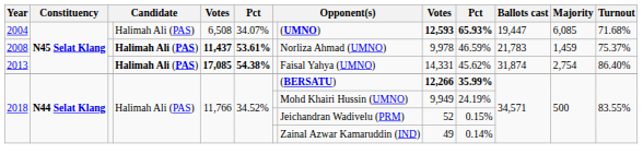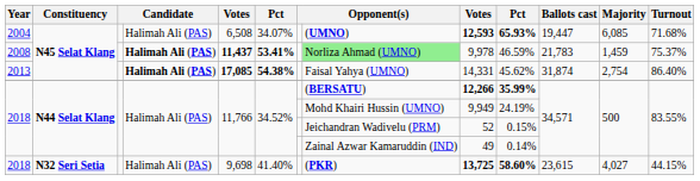 <table class="wikitable" style="margin:0.5em ; font-size:95%">
 <tr>
 <th>Year</th>
 <th>Constituency</th>
 <th colspan=2>Candidate</th>
 <th>Votes</th>
 <th>Pct</th>
 <th colspan=2>Opponent(s)</th>
 <th>Votes</th>
 <th>Pct</th>
 <th>Ballots cast</th>
 <th>Majority</th>
 <th>Turnout</th>
 </tr>
 <tr>
 <td><a href='#'>2004</a></td>
 <td rowspan=3><strong>N45 <a href='#'>Selat Klang</a></strong></td>
 <td></td>
 <td>Halimah Ali (<a href='#'>PAS</a>)</td>
 <td align="right">6,508</td>
 <td>34.07%</td>
 <td></td>
 <td> (<a href='#'><strong>UMNO</strong></a>)</td>
 <td align="right"><strong>12,593</strong></td>
 <td><strong>65.93%</strong></td>
 <td>19,447</td>
 <td>6,085</td>
 <td>71.68%</td>
 </tr>
 <tr>
 <td><a href='#'>2008</a></td>
 <td></td>
 <td><strong>Halimah Ali</strong> (<a href='#'><strong>PAS</strong></a>)</td>
 <td align="right"><strong>11,437</strong></td>
-<td><strong>53.61%</strong></td>
+<td><strong>53.41%</strong></td>
 <td></td>
-<td>Norliza Ahmad (<a href='#'>UMNO</a>)</td>
+<td style="background: lightgreen;">Norliza Ahmad (<a href='#'>UMNO</a>)</td>
 <td align="right">9,978</td>
 <td>46.59%</td>
 <td>21,783</td>
 <td>1,459</td>
 <td>75.37%</td>
 </tr>
 <tr>
 <td><a href='#'>2013</a></td>
 <td></td>
 <td><strong>Halimah Ali</strong> (<a href='#'><strong>PAS</strong></a>)</td>
 <td align="right"><strong>17,085</strong></td>
 <td><strong>54.38%</strong></td>
 <td></td>
 <td>Faisal Yahya (<a href='#'>UMNO</a>)</td>
 <td align="right">14,331</td>
 <td>45.62%</td>
 <td>31,874</td>
 <td>2,754</td>
 <td>86.40%</td>
 </tr>
 <tr>
 </tr>
 <tr>
 <td rowspan=4><a href='#'>2018</a></td>
 <td rowspan=4><strong>N44 <a href='#'>Selat Klang</a></strong></td>
 <td rowspan=4 ></td>
 <td rowspan=4>Halimah Ali (<a href='#'>PAS</a>)</td>
 <td rowspan=4 align="right">11,766</td>
 <td rowspan=4>34.52%</td>
 <td></td>
 <td> (<a href='#'><strong>BERSATU</strong></a>)</td>
 <td align="right"><strong>12,266</strong></td>
 <td><strong>35.99%</strong></td>
 <td rowspan=4>34,571</td>
 <td rowspan=4>500</td>
 <td rowspan=4>83.55%</td>
 </tr>
 <tr>
 <td></td>
 <td>Mohd Khairi Hussin (<a href='#'>UMNO</a>)</td>
 <td align="right">9,949</td>
 <td>24.19%</td>
 </tr>
 <tr>
 <td bgcolor=></td>
 <td>Jeichandran Wadivelu (<a href='#'>PRM</a>)</td>
 <td align="right">52</td>
 <td align="right">0.15%</td>
 </tr>
 <tr>
 <td></td>
 <td>Zainal Azwar Kamaruddin (<a href='#'>IND</a>)</td>
 <td align="right">49</td>
 <td align="right">0.14%</td>
 </tr>
+<tr>
+<td><a href='#'>2018</a></td>
+<td><strong>N32 <a href='#'>Seri Setia</a></strong></td>
+<td></td>
+<td>Halimah Ali (<a href='#'>PAS</a>)</td>
+<td align="right">9,698</td>
+<td>41.40%</td>
+<td></td>
+<td> (<a href='#'><strong>PKR</strong></a>)</td>
+<td align="right"><strong>13,725</strong></td>
+<td><strong>58.60%</strong></td>
+<td>23,615</td>
+<td>4,027</td>
+<td>44.15%</td>
+</tr>
 </table>
